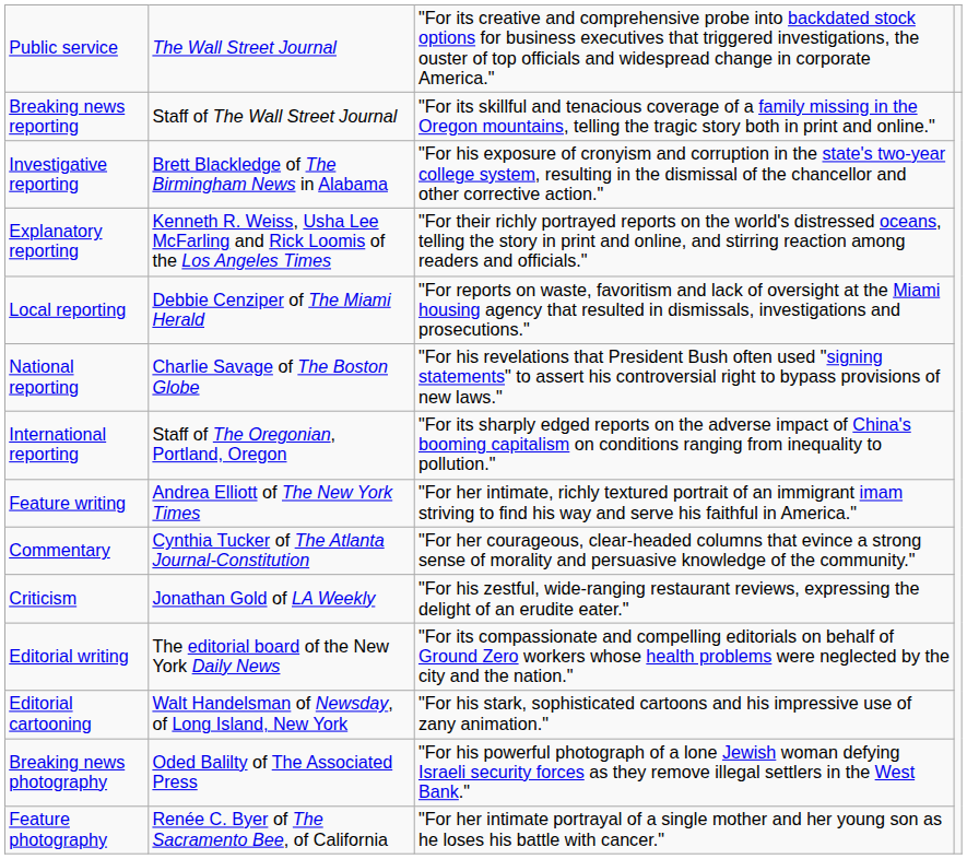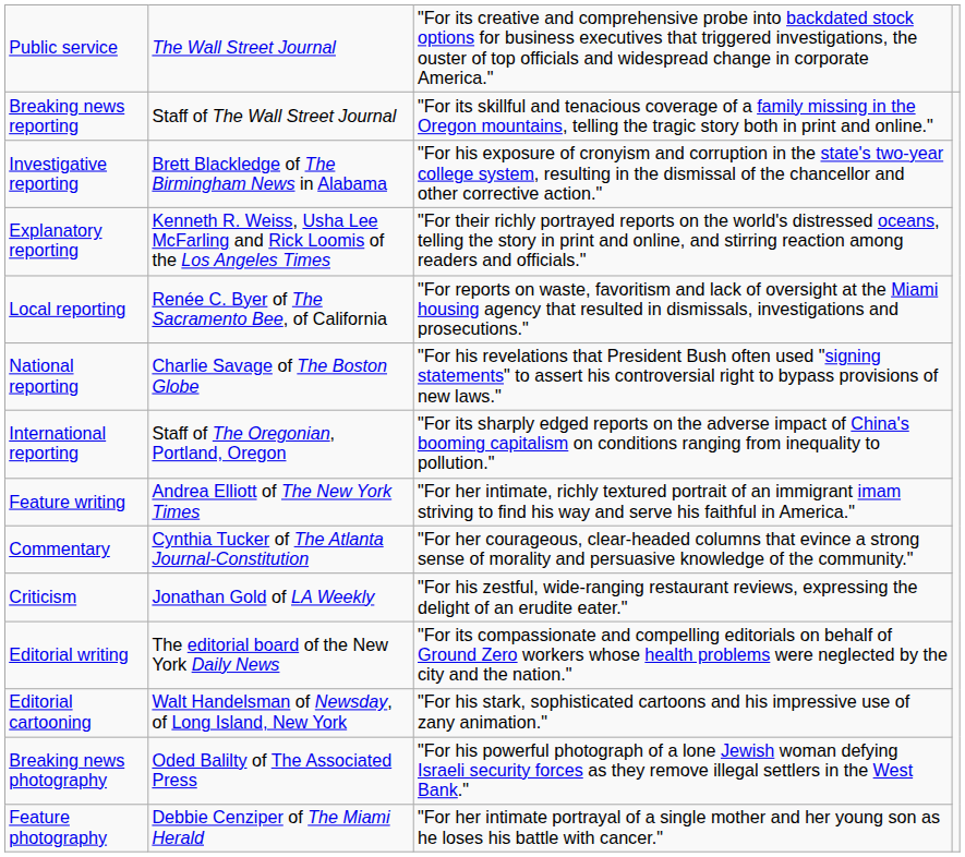 <table class="wikitable">
 <tr>
 <td><a href='#'>Public service</a></td>
 <td><em><a href='#'>The Wall Street Journal</a></em></td>
 <td>"For its creative and comprehensive probe into <a href='#'>backdated stock options</a> for business executives that triggered investigations, the ouster of top officials and widespread change in corporate America."</td>
 <td></td>
 </tr>
 <tr>
 <td><a href='#'>Breaking news reporting</a></td>
 <td>Staff of <em>The Wall Street Journal</em></td>
 <td>"For its skillful and tenacious coverage of a <a href='#'>family missing in the Oregon mountains</a>, telling the tragic story both in print and online."</td>
 </tr>
 <tr>
 <td><a href='#'>Investigative reporting</a></td>
 <td><a href='#'>Brett Blackledge</a> of <em><a href='#'>The Birmingham News</a></em> in <a href='#'>Alabama</a></td>
 <td>"For his exposure of cronyism and corruption in the <a href='#'>state's two-year college system</a>, resulting in the dismissal of the chancellor and other corrective action."</td>
 </tr>
 <tr>
 <td><a href='#'>Explanatory reporting</a></td>
 <td><a href='#'>Kenneth R. Weiss</a>, <a href='#'>Usha Lee McFarling</a> and <a href='#'>Rick Loomis</a> of the <em><a href='#'>Los Angeles Times</a></em></td>
 <td>"For their richly portrayed reports on the world's distressed <a href='#'>oceans</a>, telling the story in print and online, and stirring reaction among readers and officials."</td>
 </tr>
 <tr>
 <td><a href='#'>Local reporting</a></td>
-<td><a href='#'>Debbie Cenziper</a> of <em><a href='#'>The Miami Herald</a></em></td>
+<td><a href='#'>Renée C. Byer</a> of <em><a href='#'>The Sacramento Bee</a></em>, of California</td>
 <td>"For reports on waste, favoritism and lack of oversight at the <a href='#'>Miami housing</a> agency that resulted in dismissals, investigations and prosecutions."</td>
 </tr>
 <tr>
 <td><a href='#'>National reporting</a></td>
 <td><a href='#'>Charlie Savage</a> of <em><a href='#'>The Boston Globe</a></em></td>
 <td>"For his revelations that President Bush often used "<a href='#'>signing statements</a>" to assert his controversial right to bypass provisions of new laws."</td>
 </tr>
 <tr>
 <td><a href='#'>International reporting</a></td>
 <td>Staff of <em><a href='#'>The Oregonian</a></em>, <a href='#'>Portland, Oregon</a></td>
 <td>"For its sharply edged reports on the adverse impact of <a href='#'>China's booming capitalism</a> on conditions ranging from inequality to pollution."</td>
 </tr>
 <tr>
 <td><a href='#'>Feature writing</a></td>
 <td><a href='#'>Andrea Elliott</a> of <em><a href='#'>The New York Times</a></em></td>
 <td>"For her intimate, richly textured portrait of an immigrant <a href='#'>imam</a> striving to find his way and serve his faithful in America."</td>
 </tr>
 <tr>
 <td><a href='#'>Commentary</a></td>
 <td><a href='#'>Cynthia Tucker</a> of <em><a href='#'>The Atlanta Journal-Constitution</a></em></td>
 <td>"For her courageous, clear-headed columns that evince a strong sense of morality and persuasive knowledge of the community."</td>
 </tr>
 <tr>
 <td><a href='#'>Criticism</a></td>
 <td><a href='#'>Jonathan Gold</a> of <em><a href='#'>LA Weekly</a></em></td>
 <td>"For his zestful, wide-ranging restaurant reviews, expressing the delight of an erudite eater."</td>
 </tr>
 <tr>
 <td><a href='#'>Editorial writing</a></td>
 <td>The <a href='#'>editorial board</a> of the New York <em><a href='#'>Daily News</a></em></td>
 <td>"For its compassionate and compelling editorials on behalf of <a href='#'>Ground Zero</a> workers whose <a href='#'>health problems</a> were neglected by the city and the nation."</td>
 </tr>
 <tr>
 <td><a href='#'>Editorial cartooning</a></td>
 <td><a href='#'>Walt Handelsman</a> of <em><a href='#'>Newsday</a></em>, of <a href='#'>Long Island, New York</a></td>
 <td>"For his stark, sophisticated cartoons and his impressive use of zany animation."</td>
 </tr>
 <tr>
 <td><a href='#'>Breaking news photography</a></td>
 <td><a href='#'>Oded Balilty</a> of <a href='#'>The Associated Press</a></td>
 <td>"For his powerful photograph of a lone <a href='#'>Jewish</a> woman defying <a href='#'>Israeli security forces</a> as they remove illegal settlers in the <a href='#'>West Bank</a>."</td>
 </tr>
 <tr>
 <td><a href='#'>Feature photography</a></td>
-<td><a href='#'>Renée C. Byer</a> of <em><a href='#'>The Sacramento Bee</a></em>, of California</td>
+<td><a href='#'>Debbie Cenziper</a> of <em><a href='#'>The Miami Herald</a></em></td>
 <td>"For her intimate portrayal of a single mother and her young son as he loses his battle with cancer."</td>
 </tr>
 </table>
